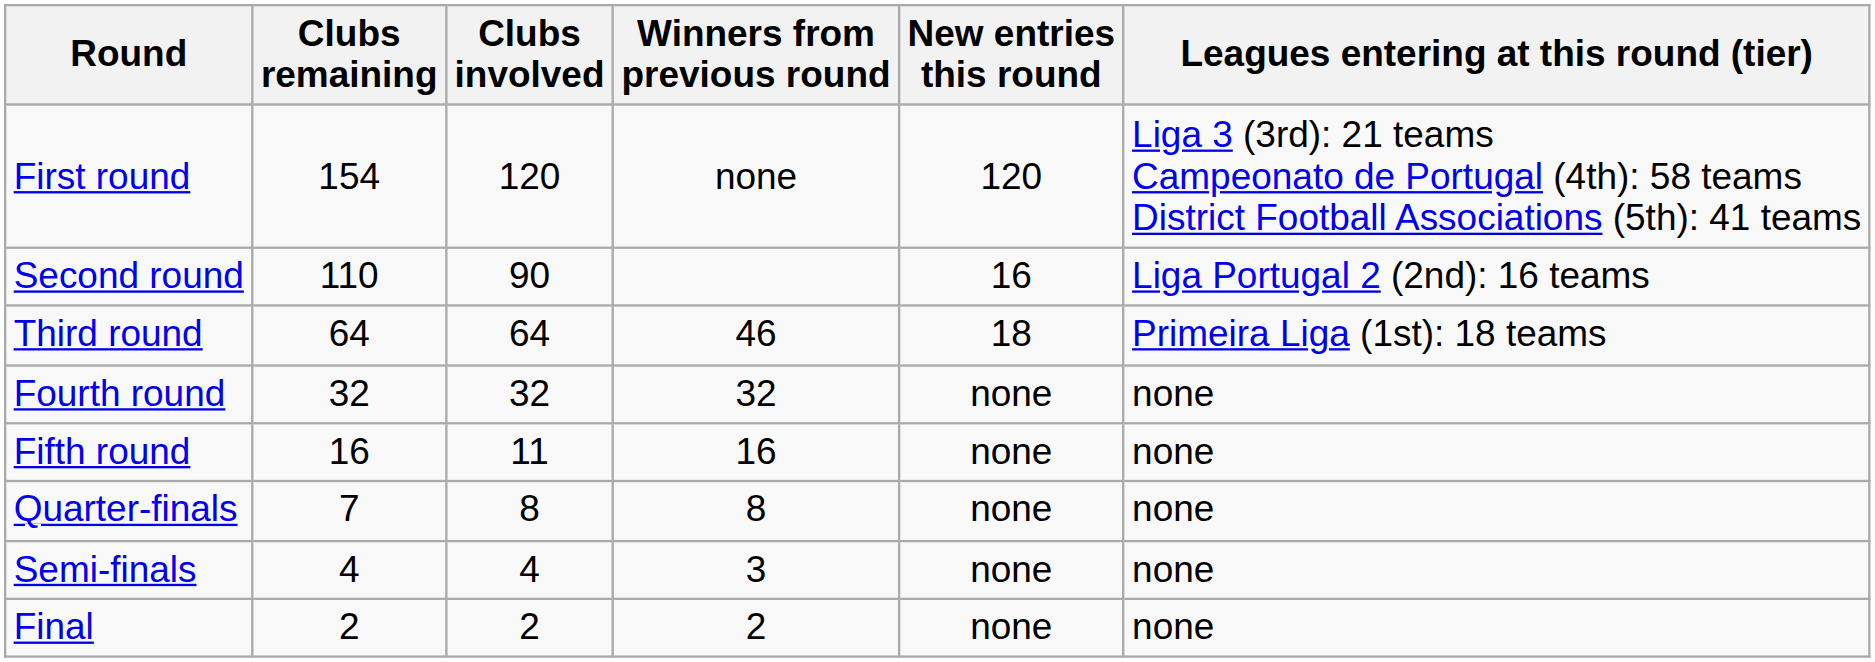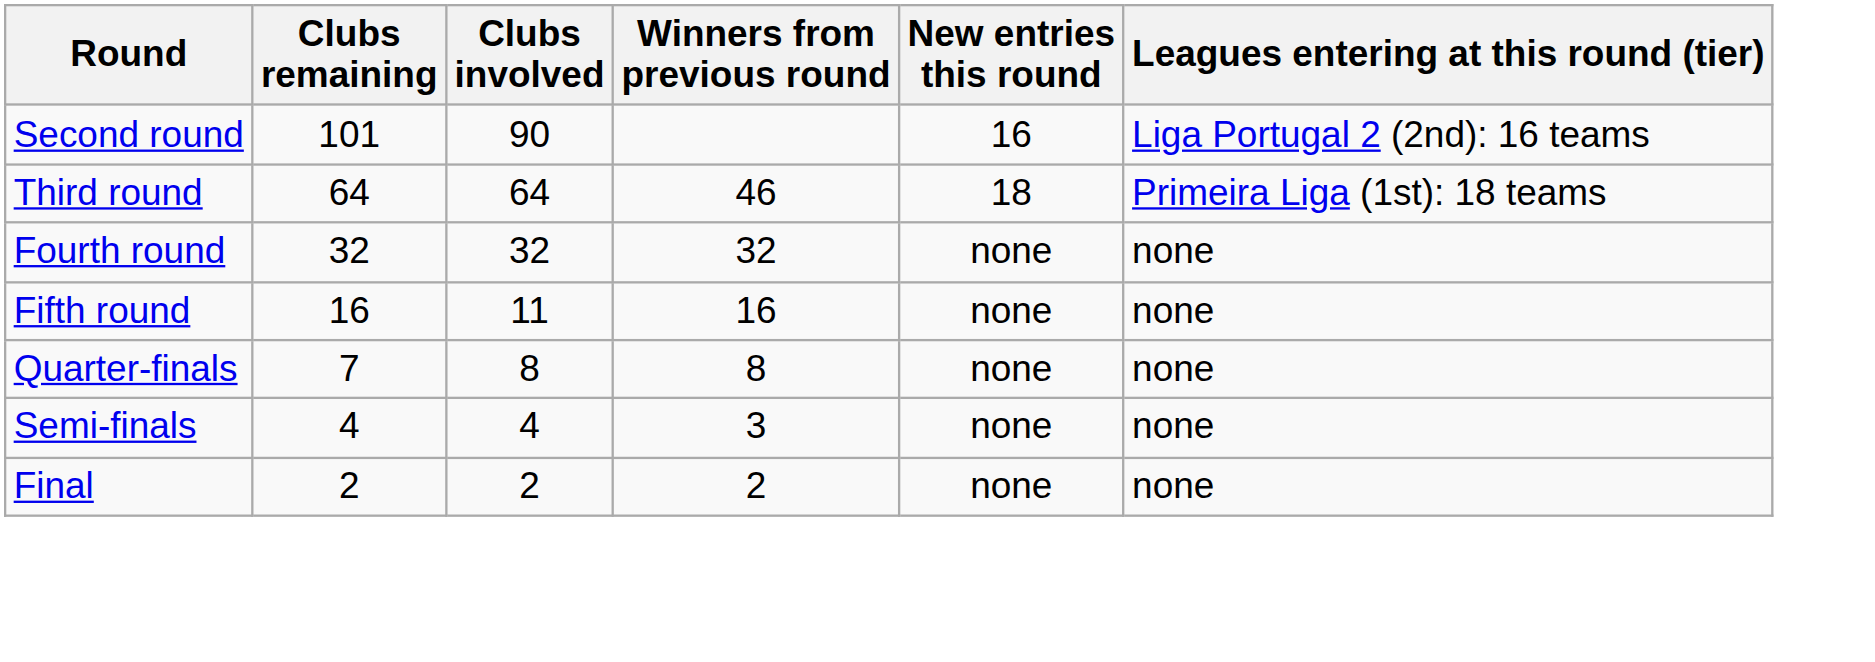 <table class="wikitable">
 <tr>
 <th>Round</th>
 <th>Clubs<br>remaining</th>
 <th>Clubs<br>involved</th>
 <th>Winners from<br>previous round</th>
 <th>New entries<br>this round</th>
 <th>Leagues entering at this round (tier)</th>
 </tr>
 <tr>
-<td><a href='#'>First round</a></td>
-<td style="text-align:center;">154</td>
-<td style="text-align:center;">120</td>
-<td style="text-align:center;">none</td>
-<td style="text-align:center;">120</td>
-<td><a href='#'>Liga 3</a> (3rd): 21 teams<br><a href='#'>Campeonato de Portugal</a> (4th): 58 teams<br><a href='#'>District Football Associations</a> (5th): 41 teams</td>
-</tr>
-<tr>
 <td><a href='#'>Second round</a></td>
-<td style="text-align:center;">110</td>
+<td style="text-align:center;">101</td>
 <td style="text-align:center;">90</td>
 <td style="text-align:center;"></td>
 <td style="text-align:center;">16</td>
 <td><a href='#'>Liga Portugal 2</a> (2nd): 16 teams</td>
 </tr>
 <tr>
 <td><a href='#'>Third round</a></td>
 <td style="text-align:center;">64</td>
 <td style="text-align:center;">64</td>
 <td style="text-align:center;">46</td>
 <td style="text-align:center;">18</td>
 <td><a href='#'>Primeira Liga</a> (1st): 18 teams</td>
 </tr>
 <tr>
 <td><a href='#'>Fourth round</a></td>
 <td style="text-align:center;">32</td>
 <td style="text-align:center;">32</td>
 <td style="text-align:center;">32</td>
 <td style="text-align:center;">none</td>
 <td>none</td>
 </tr>
 <tr>
 <td><a href='#'>Fifth round</a></td>
 <td style="text-align:center;">16</td>
 <td style="text-align:center;">11</td>
 <td style="text-align:center;">16</td>
 <td style="text-align:center;">none</td>
 <td>none</td>
 </tr>
 <tr>
 <td><a href='#'>Quarter-finals</a></td>
 <td style="text-align:center;">7</td>
 <td style="text-align:center;">8</td>
 <td style="text-align:center;">8</td>
 <td style="text-align:center;">none</td>
 <td>none</td>
 </tr>
 <tr>
 <td><a href='#'>Semi-finals</a></td>
 <td style="text-align:center;">4</td>
 <td style="text-align:center;">4</td>
 <td style="text-align:center;">3</td>
 <td style="text-align:center;">none</td>
 <td>none</td>
 </tr>
 <tr>
 <td><a href='#'>Final</a></td>
 <td style="text-align:center;">2</td>
 <td style="text-align:center;">2</td>
 <td style="text-align:center;">2</td>
 <td style="text-align:center;">none</td>
 <td>none</td>
 </tr>
 </table>
